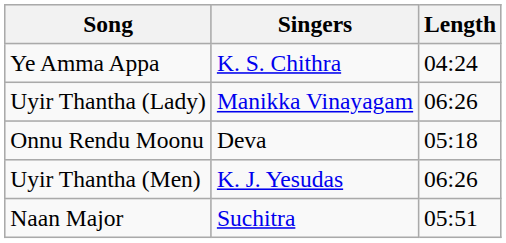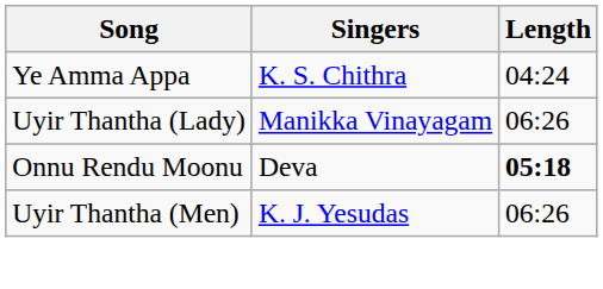 <table class="wikitable" style="font-size: 95%;">
 <tr>
 <th>Song</th>
 <th>Singers</th>
 <th>Length</th>
 </tr>
 <tr>
 <td>Ye Amma Appa</td>
 <td><a href='#'>K. S. Chithra</a></td>
 <td>04:24</td>
 </tr>
 <tr>
 <td>Uyir Thantha (Lady)</td>
 <td><a href='#'>Manikka Vinayagam</a></td>
 <td>06:26</td>
 </tr>
 <tr>
 <td>Onnu Rendu Moonu</td>
 <td>Deva</td>
-<td>05:18</td>
+<td><strong>05:18</strong></td>
 </tr>
 <tr>
 <td>Uyir Thantha (Men)</td>
 <td><a href='#'>K. J. Yesudas</a></td>
 <td>06:26</td>
 </tr>
-<tr>
-<td>Naan Major</td>
-<td><a href='#'>Suchitra</a></td>
-<td>05:51</td>
-</tr>
 </table>
